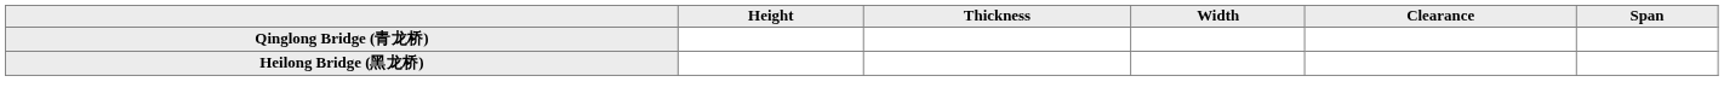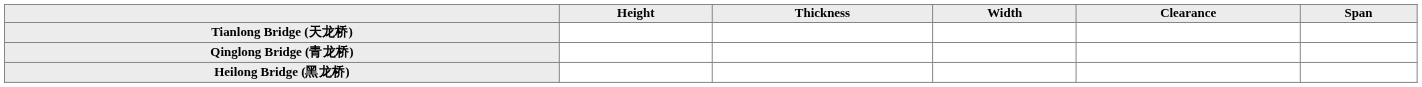 <table border="1" cellpadding="1" cellspacing="0" style="font-size: 85%; border: gray solid 1px; border-collapse: collapse; text-align: center; width: 75%;">
 <tr style="background: #ececec;">
 <th></th>
 <th>Height</th>
 <th>Thickness</th>
 <th>Width</th>
 <th>Clearance</th>
 <th>Span</th>
+</tr>
+<tr>
+<th style="background: #ececec;">Tianlong Bridge (天龙桥)</th>
+<td></td>
+<td></td>
+<td></td>
+<td></td>
+<td></td>
 </tr>
 <tr>
 <th style="background: #ececec;">Qinglong Bridge (青龙桥)</th>
 <td></td>
 <td></td>
 <td></td>
 <td></td>
 <td></td>
 </tr>
 <tr>
 <th style="background: #ececec;">Heilong Bridge (黑龙桥)</th>
 <td></td>
 <td></td>
 <td></td>
 <td></td>
 <td></td>
 </tr>
 </table>
